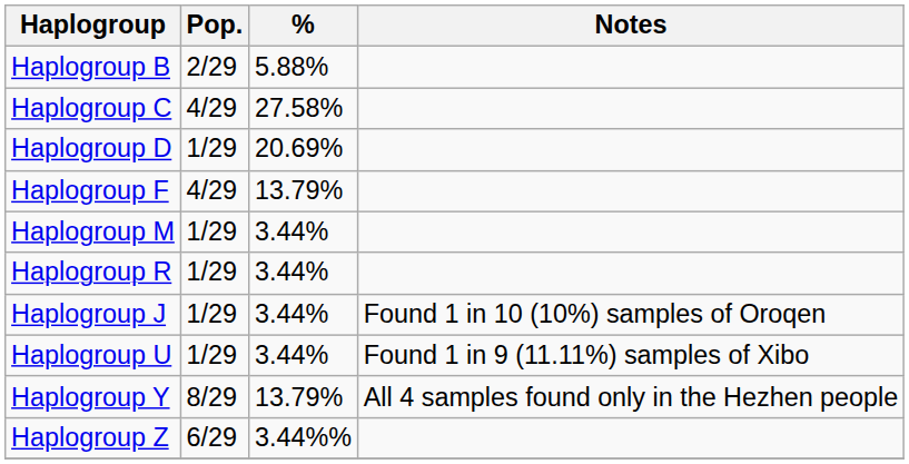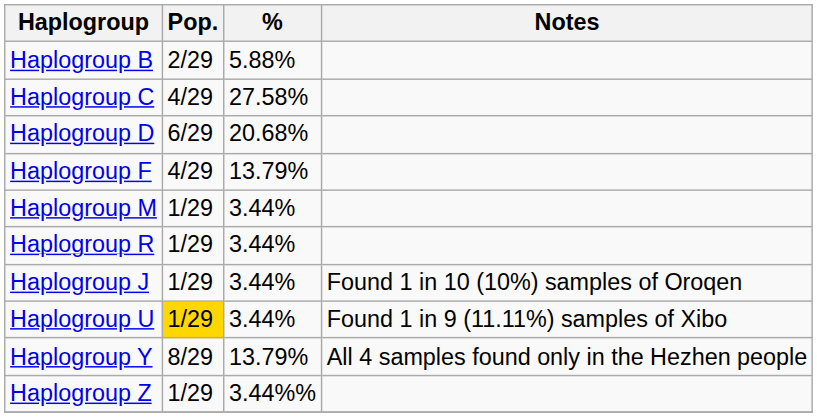 <table class = "wikitable">
 <tr>
 <th>Haplogroup</th>
 <th>Pop.</th>
 <th>%</th>
 <th>Notes</th>
 </tr>
 <tr>
 <td><a href='#'>Haplogroup B</a></td>
 <td>2/29</td>
 <td>5.88%</td>
 <td></td>
 </tr>
 <tr>
 <td><a href='#'>Haplogroup C</a></td>
 <td>4/29</td>
 <td>27.58%</td>
 <td></td>
 </tr>
 <tr>
 <td><a href='#'>Haplogroup D</a></td>
-<td>1/29</td>
-<td>20.69%</td>
+<td>6/29</td>
+<td>20.68%</td>
 <td></td>
 </tr>
 <tr>
 <td><a href='#'>Haplogroup F</a></td>
 <td>4/29</td>
 <td>13.79%</td>
 <td></td>
 </tr>
 <tr>
 <td><a href='#'>Haplogroup M</a></td>
 <td>1/29</td>
 <td>3.44%</td>
 <td></td>
 </tr>
 <tr>
 <td><a href='#'>Haplogroup R</a></td>
 <td>1/29</td>
 <td>3.44%</td>
 <td></td>
 </tr>
 <tr>
 <td><a href='#'>Haplogroup J</a></td>
 <td>1/29</td>
 <td>3.44%</td>
 <td>Found 1 in 10 (10%) samples of Oroqen</td>
 </tr>
 <tr>
 <td><a href='#'>Haplogroup U</a></td>
-<td>1/29</td>
+<td style="background: gold;">1/29</td>
 <td>3.44%</td>
 <td>Found 1 in 9 (11.11%) samples of Xibo</td>
 </tr>
 <tr>
 <td><a href='#'>Haplogroup Y</a></td>
 <td>8/29</td>
 <td>13.79%</td>
 <td>All 4 samples found only in the Hezhen people</td>
 </tr>
 <tr>
 <td><a href='#'>Haplogroup Z</a></td>
-<td>6/29</td>
+<td>1/29</td>
 <td>3.44%%</td>
 <td></td>
 </tr>
 <tr>
 </tr>
 </table>
